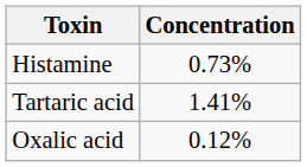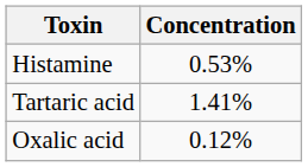 <table class="wikitable" style="float: right; margin: 1em;">
 <tr>
 <th>Toxin</th>
 <th>Concentration</th>
 </tr>
 <tr>
 <td>Histamine</td>
-<td align=center>0.73%</td>
+<td align=center>0.53%</td>
 </tr>
 <tr>
 <td>Tartaric acid</td>
 <td align=center>1.41%</td>
 </tr>
 <tr>
 <td>Oxalic acid</td>
 <td align=center>0.12%</td>
 </tr>
 </table>
